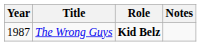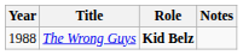 <table class="wikitable sortable">
 <tr>
 <th>Year</th>
 <th>Title</th>
 <th>Role</th>
 <th>Notes</th>
 </tr>
 <tr>
-<td>1987</td>
+<td>1988</td>
 <td><em><a href='#'>The Wrong Guys</a></em></td>
 <td><strong>Kid Belz</strong></td>
 <td></td>
 </tr>
 </table>
